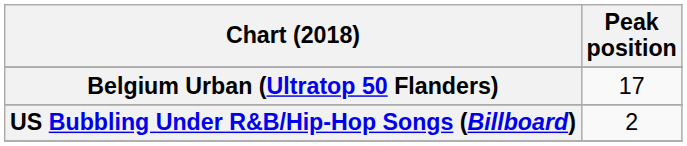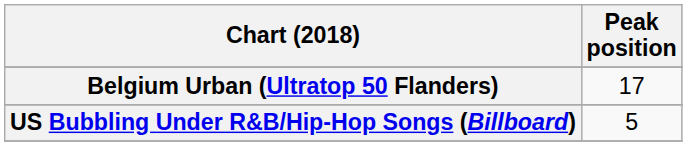 <table class="wikitable sortable plainrowheaders" style="text-align:center">
 <tr>
 <th scope="col">Chart (2018)</th>
 <th scope="col">Peak<br>position</th>
 </tr>
 <tr>
 </tr>
 <tr>
 <th scope="row">Belgium Urban (<a href='#'>Ultratop 50</a> Flanders)</th>
 <td>17</td>
 </tr>
 <tr>
 </tr>
 <tr>
 </tr>
 <tr>
 </tr>
 <tr>
 <th scope="row">US <a href='#'>Bubbling Under R&B/Hip-Hop Songs</a> (<em><a href='#'>Billboard</a></em>)</th>
-<td>2</td>
+<td>5</td>
 </tr>
 <tr>
 </tr>
 </table>
